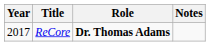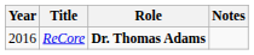 <table class="wikitable">
 <tr>
 <th>Year</th>
 <th>Title</th>
 <th>Role</th>
 <th>Notes</th>
 </tr>
 <tr>
-<td>2017</td>
+<td>2016</td>
 <td><em><a href='#'>ReCore</a></em></td>
 <td><strong>Dr. Thomas Adams</strong></td>
 <td></td>
 </tr>
 </table>
